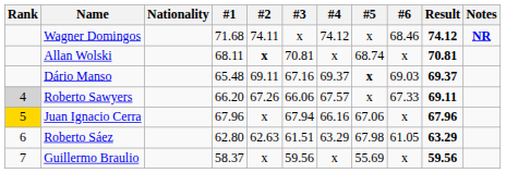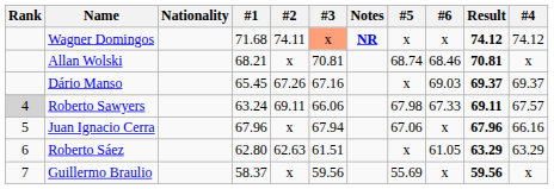 <table class="wikitable sortable" style="text-align:center">
 <tr>
 <th>Rank</th>
 <th>Name</th>
 <th>Nationality</th>
 <th>#1</th>
 <th>#2</th>
 <th>#3</th>
-<th>#4</th>
+<th>Notes</th>
 <th>#5</th>
 <th>#6</th>
 <th>Result</th>
-<th>Notes</th>
+<th>#4</th>
 </tr>
 <tr>
 <td></td>
 <td align=left><a href='#'>Wagner Domingos</a></td>
 <td align=left></td>
 <td>71.68</td>
 <td>74.11</td>
+<td style="background: lightsalmon;">x</td>
+<td><a href='#'><strong>NR</strong></a></td>
 <td>x</td>
+<td>x</td>
+<td><strong>74.12</strong></td>
 <td>74.12</td>
-<td>x</td>
-<td>68.46</td>
-<td><strong>74.12</strong></td>
-<td><a href='#'><strong>NR</strong></a></td>
 </tr>
 <tr>
 <td></td>
 <td align=left><a href='#'>Allan Wolski</a></td>
 <td align=left></td>
-<td>68.11</td>
-<td><strong>x</strong></td>
+<td>68.21</td>
+<td>x</td>
 <td>70.81</td>
+<td></td>
+<td>68.74</td>
+<td>68.46</td>
+<td><strong>70.81</strong></td>
 <td>x</td>
-<td>68.74</td>
-<td>x</td>
-<td><strong>70.81</strong></td>
-<td></td>
 </tr>
 <tr>
 <td></td>
 <td align=left><a href='#'>Dário Manso</a></td>
 <td align=left></td>
-<td>65.48</td>
-<td>69.11</td>
+<td>65.45</td>
+<td>67.26</td>
 <td>67.16</td>
-<td>69.37</td>
-<td><strong>x</strong></td>
+<td></td>
+<td>x</td>
 <td>69.03</td>
 <td><strong>69.37</strong></td>
-<td></td>
+<td>69.37</td>
 </tr>
 <tr>
 <td style="background: lightgrey;">4</td>
 <td align=left><a href='#'>Roberto Sawyers</a></td>
 <td align=left></td>
-<td>66.20</td>
-<td>67.26</td>
+<td>63.24</td>
+<td>69.11</td>
 <td>66.06</td>
-<td>67.57</td>
-<td>x</td>
+<td></td>
+<td>67.98</td>
 <td>67.33</td>
 <td><strong>69.11</strong></td>
-<td></td>
+<td>67.57</td>
 </tr>
 <tr>
-<td style="background: gold;">5</td>
+<td>5</td>
 <td align=left><a href='#'>Juan Ignacio Cerra</a></td>
 <td align=left></td>
 <td>67.96</td>
 <td>x</td>
 <td>67.94</td>
-<td>66.16</td>
+<td></td>
 <td>67.06</td>
 <td>x</td>
 <td><strong>67.96</strong></td>
-<td></td>
+<td>66.16</td>
 </tr>
 <tr>
 <td>6</td>
 <td align=left><a href='#'>Roberto Sáez</a></td>
 <td align=left></td>
 <td>62.80</td>
 <td>62.63</td>
 <td>61.51</td>
-<td>63.29</td>
-<td>67.98</td>
+<td></td>
+<td>x</td>
 <td>61.05</td>
 <td><strong>63.29</strong></td>
-<td></td>
+<td>63.29</td>
 </tr>
 <tr>
 <td>7</td>
 <td align=left><a href='#'>Guillermo Braulio</a></td>
 <td align=left></td>
 <td>58.37</td>
 <td>x</td>
 <td>59.56</td>
-<td>x</td>
+<td></td>
 <td>55.69</td>
 <td>x</td>
 <td><strong>59.56</strong></td>
-<td></td>
+<td>x</td>
 </tr>
 </table>
